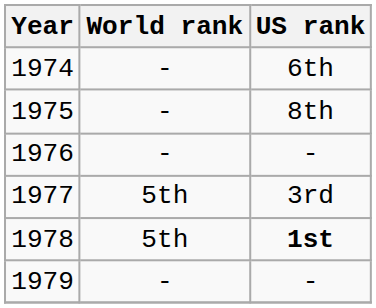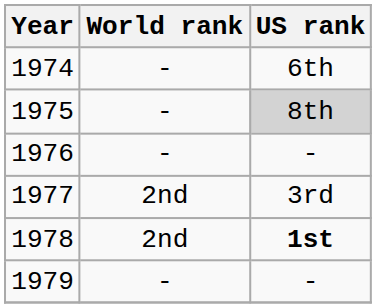 <table class=wikitable>
 <tr>
 <th>Year</th>
 <th>World rank</th>
 <th>US rank</th>
 </tr>
 <tr>
 <td>1974</td>
 <td align="center">-</td>
 <td align="center">6th</td>
 </tr>
 <tr>
 <td>1975</td>
 <td align="center">-</td>
-<td align="center">8th</td>
+<td align="center" style="background: lightgrey;">8th</td>
 </tr>
 <tr>
 <td>1976</td>
 <td align="center">-</td>
 <td align="center">-</td>
 </tr>
 <tr>
 <td>1977</td>
-<td align="center">5th</td>
+<td align="center">2nd</td>
 <td align="center">3rd</td>
 </tr>
 <tr>
 <td>1978</td>
-<td align="center">5th</td>
+<td align="center">2nd</td>
 <td align="center"><strong>1st</strong></td>
 </tr>
 <tr>
 <td>1979</td>
 <td align="center">-</td>
 <td align="center">-</td>
 </tr>
 <tr>
 </tr>
 </table>
